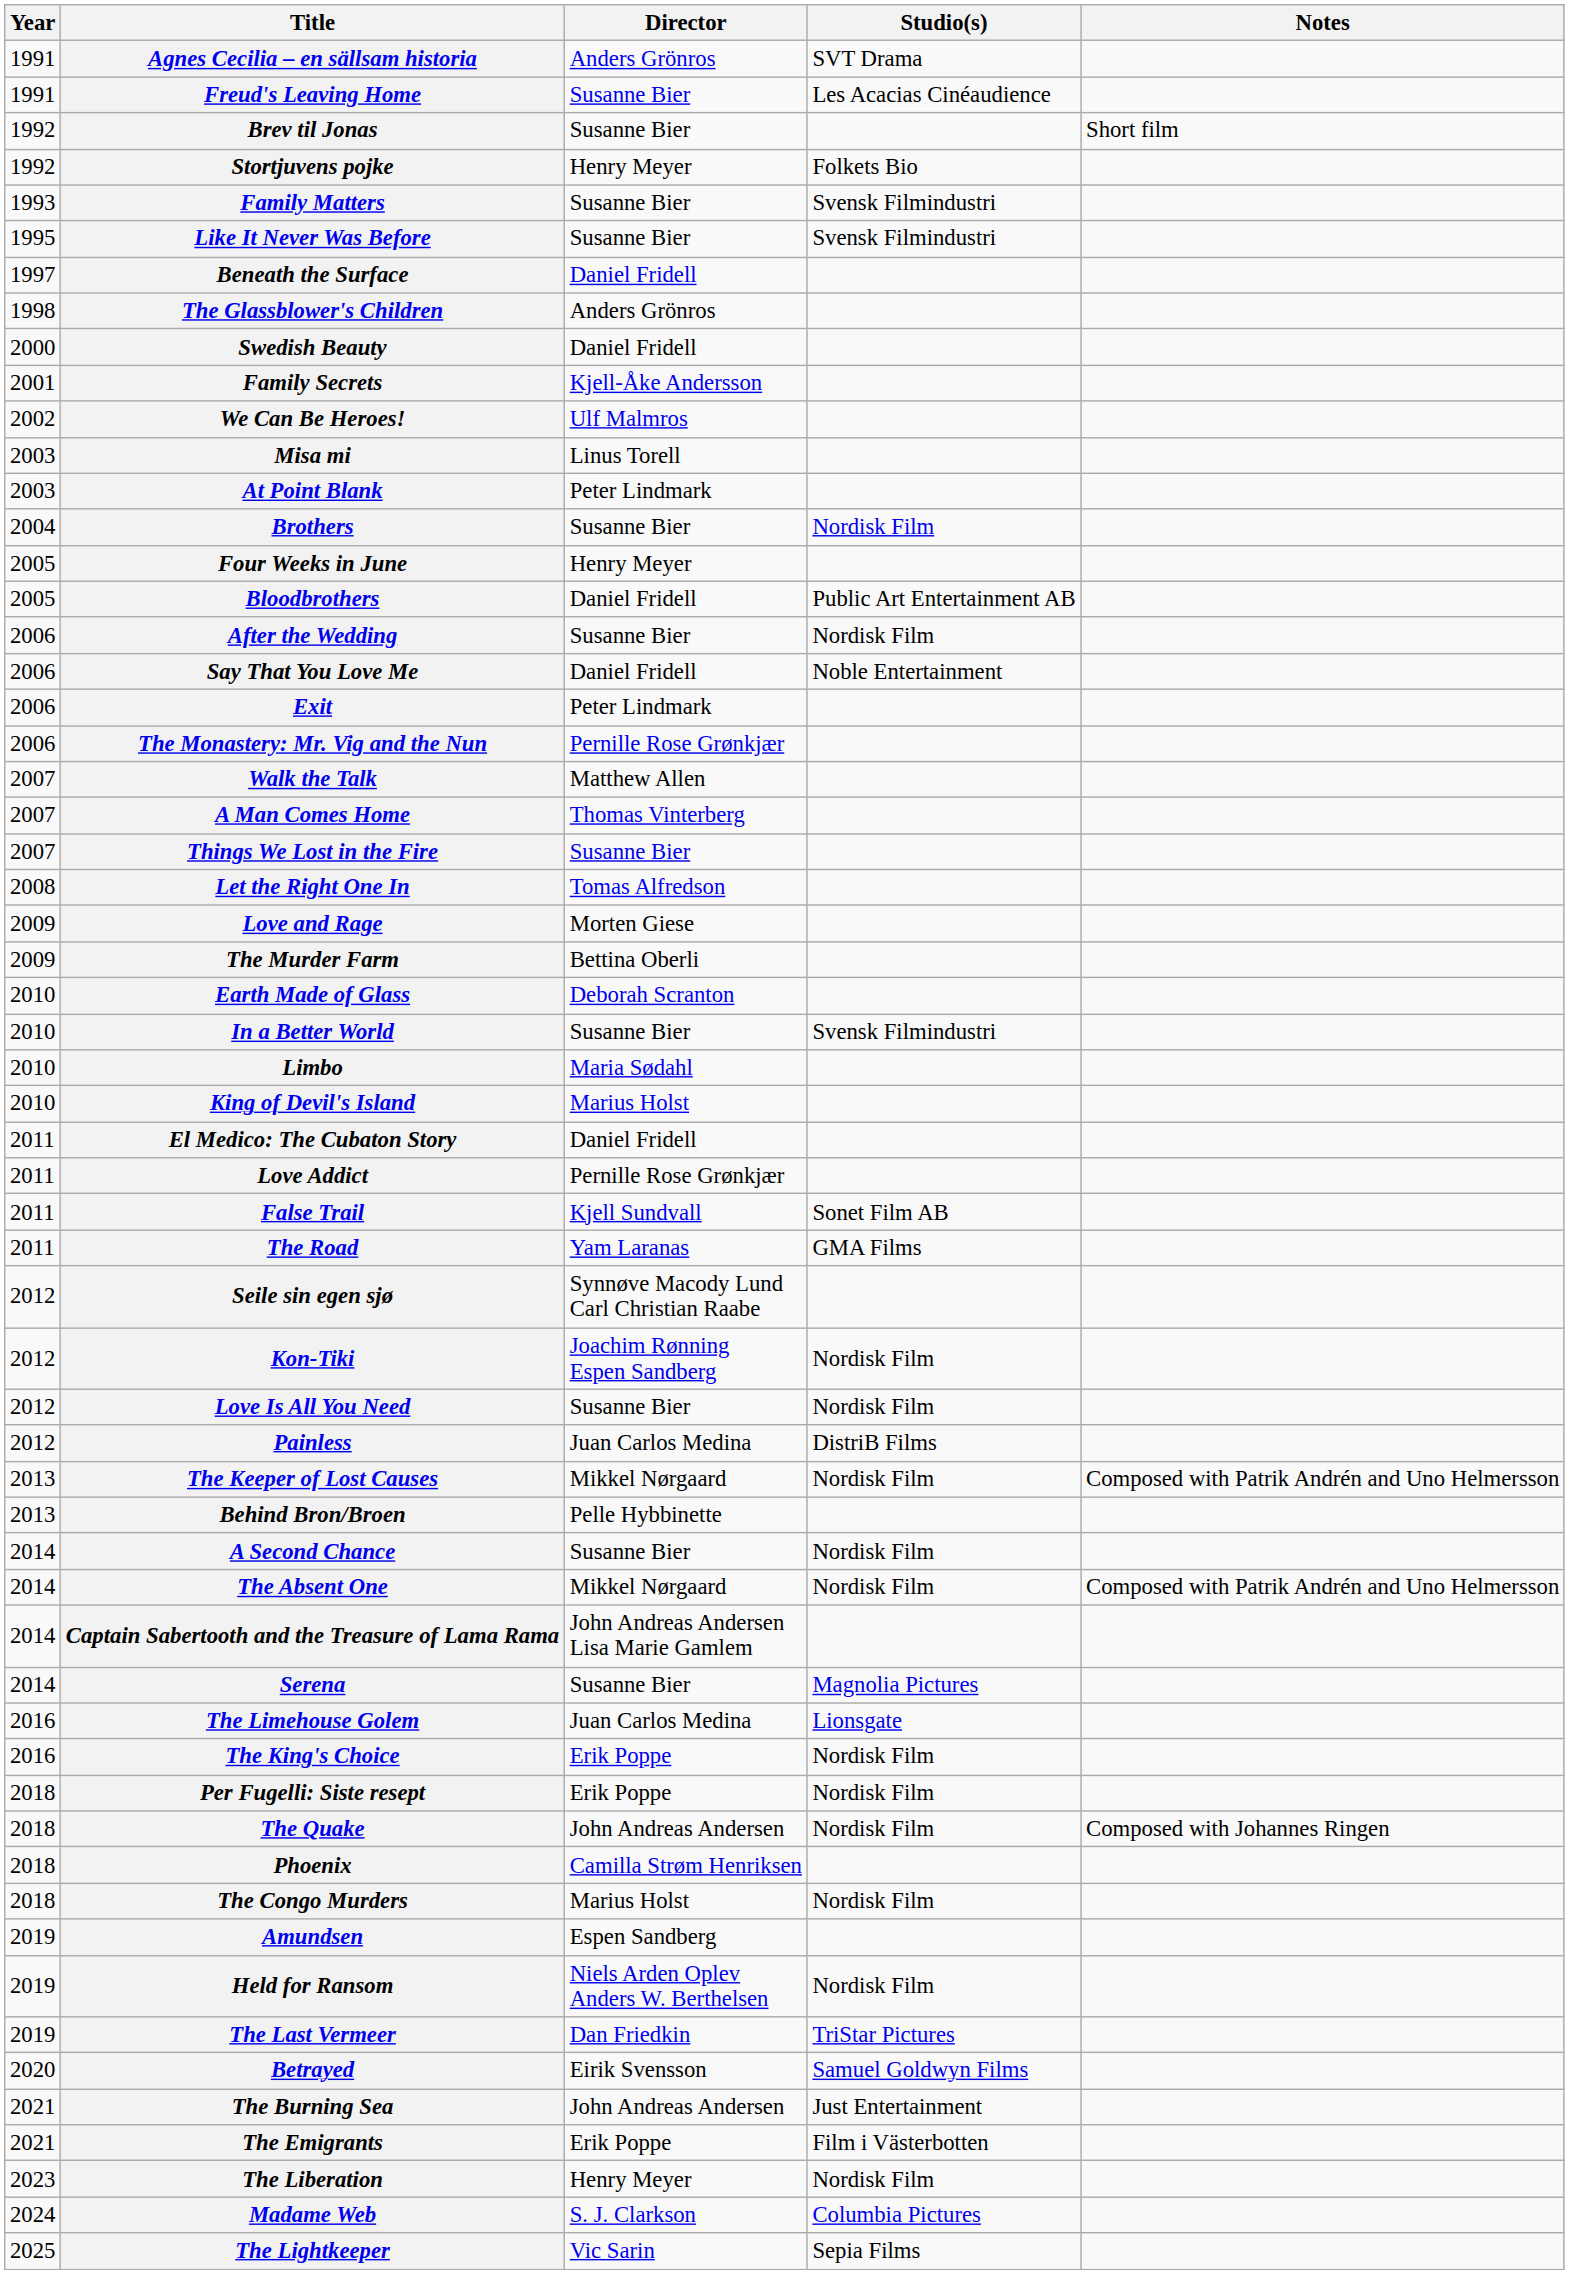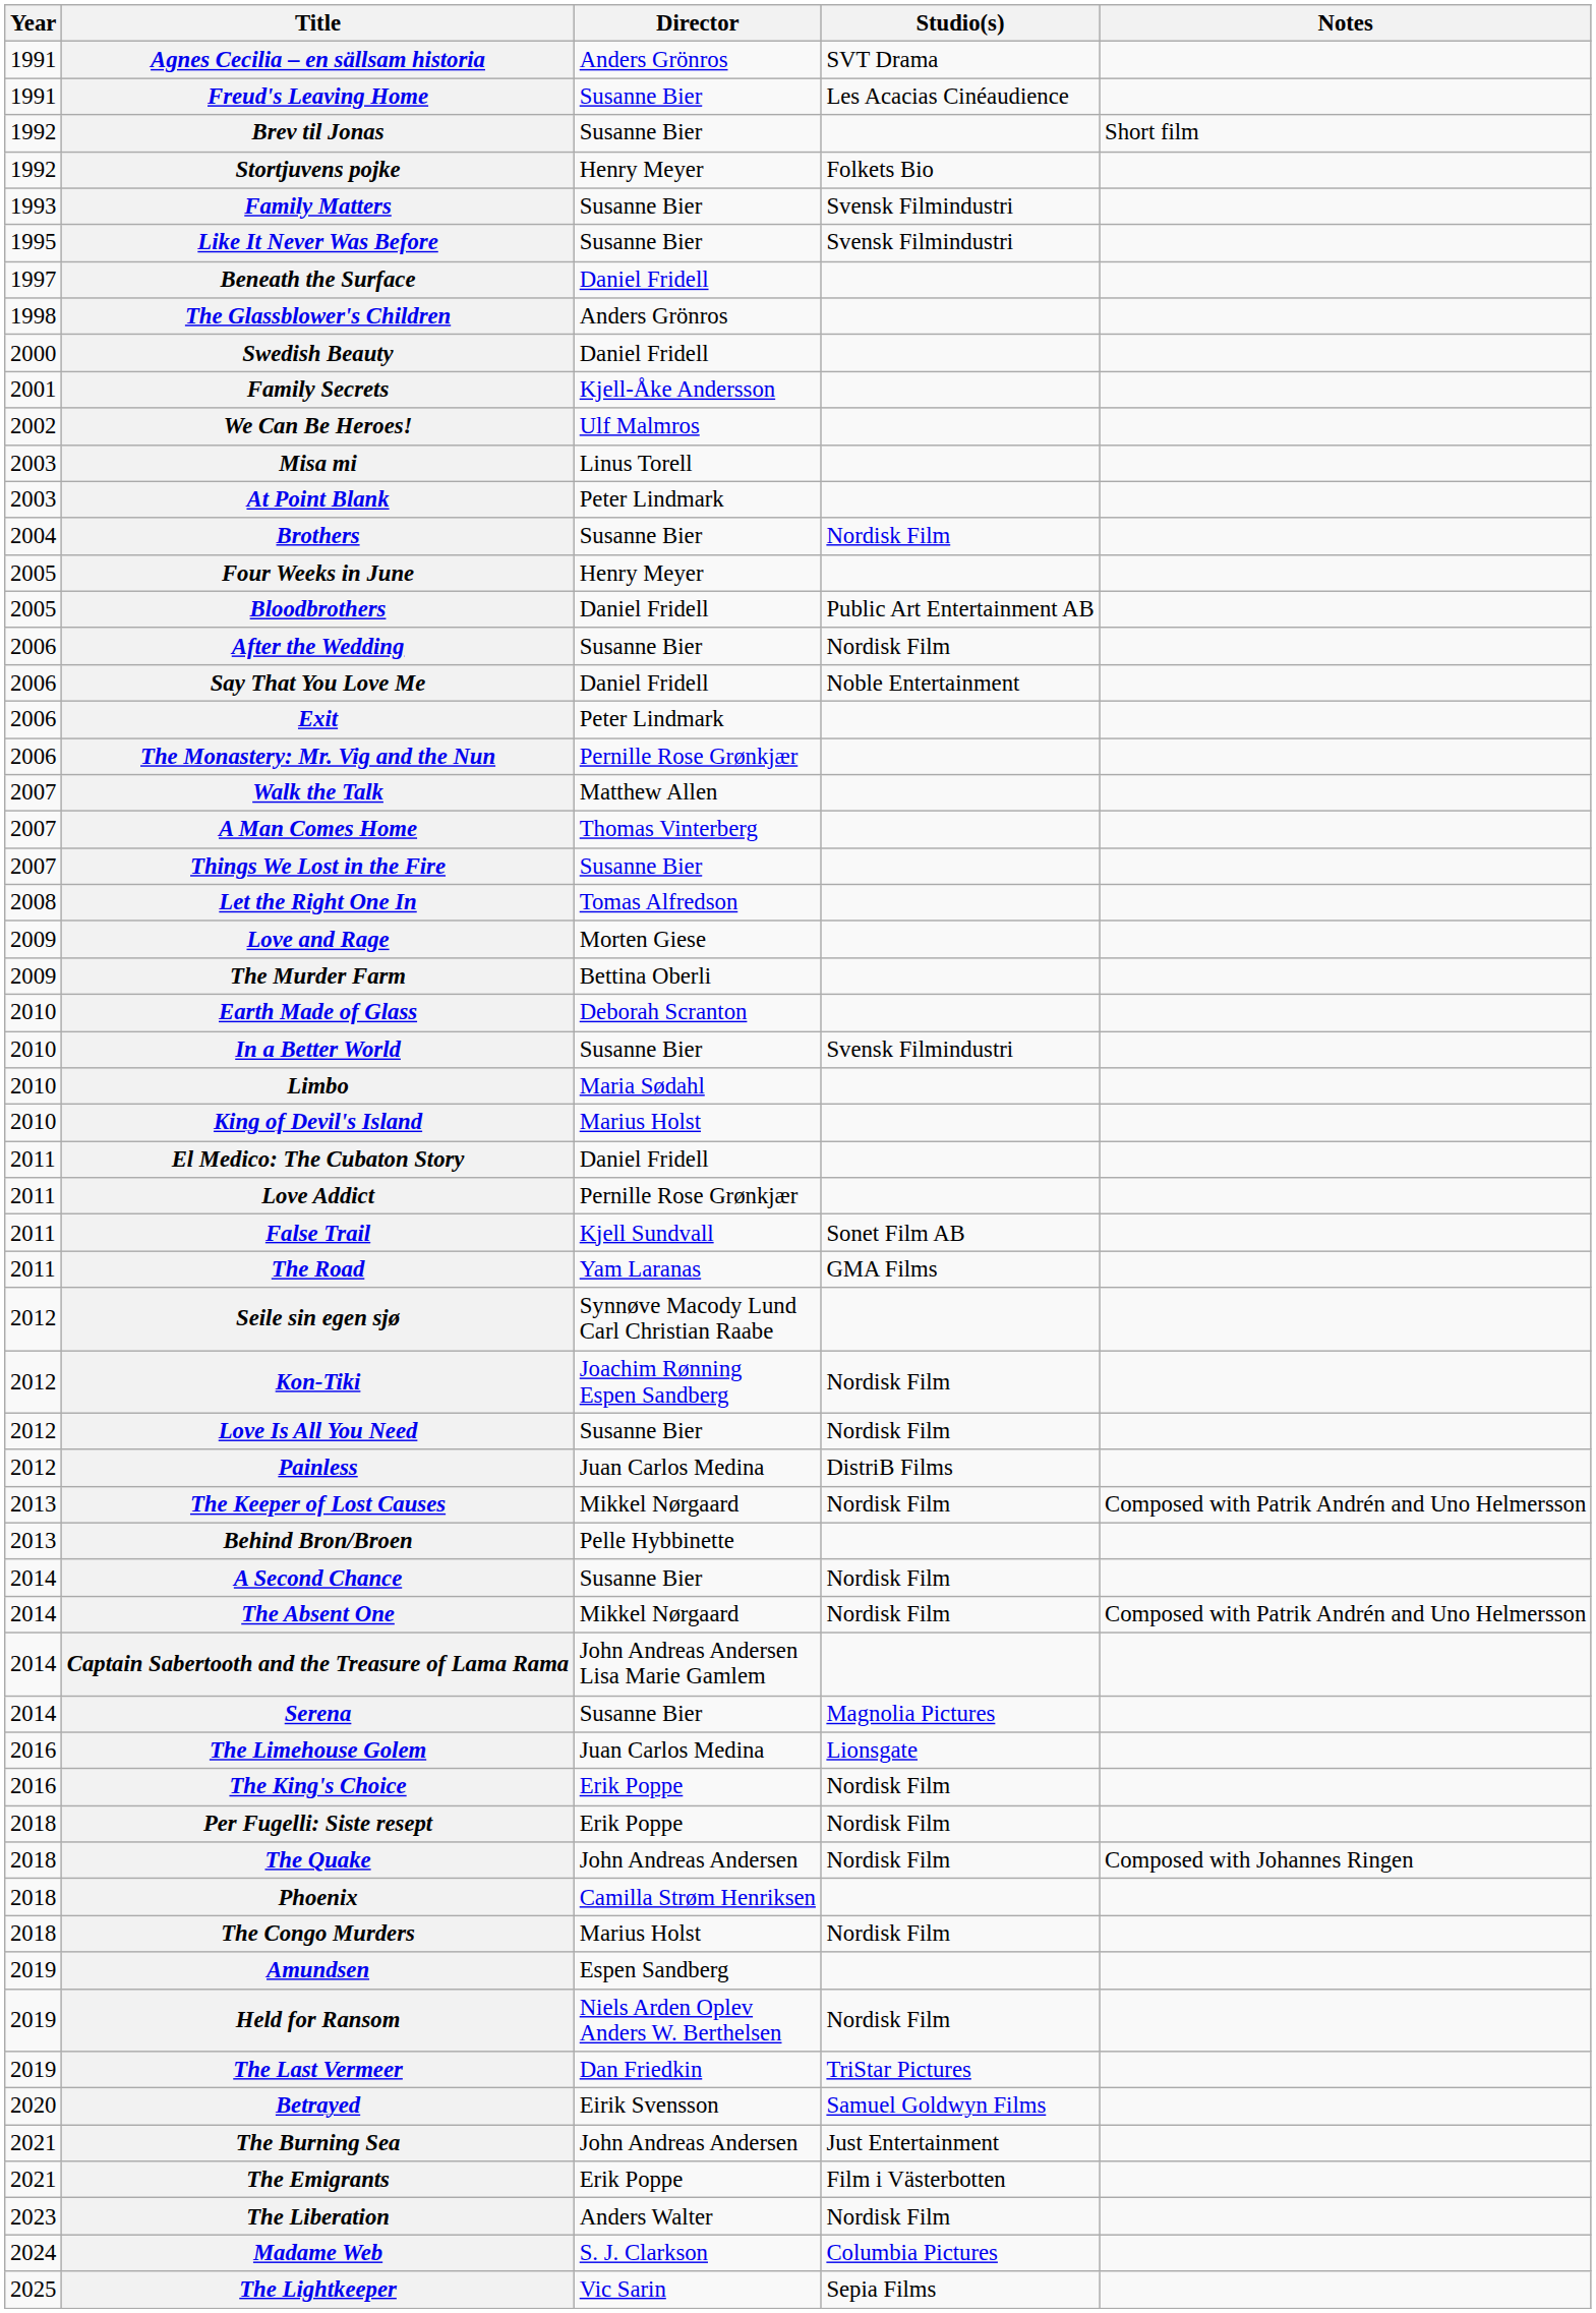 <table class="wikitable plainrowheaders">
 <tr>
 <th>Year</th>
 <th>Title</th>
 <th>Director</th>
 <th>Studio(s)</th>
 <th>Notes</th>
 </tr>
 <tr>
 <td>1991</td>
 <th scope="row"><em><a href='#'>Agnes Cecilia – en sällsam historia</a></em></th>
 <td><a href='#'>Anders Grönros</a></td>
 <td>SVT Drama</td>
 <td></td>
 </tr>
 <tr>
 <td>1991</td>
 <th scope="row"><em><a href='#'>Freud's Leaving Home</a></em></th>
 <td><a href='#'>Susanne Bier</a></td>
 <td>Les Acacias Cinéaudience</td>
 <td></td>
 </tr>
 <tr>
 <td>1992</td>
 <th scope="row"><em>Brev til Jonas</em></th>
 <td>Susanne Bier</td>
 <td></td>
 <td>Short film</td>
 </tr>
 <tr>
 <td>1992</td>
 <th scope="row"><em>Stortjuvens pojke</em></th>
 <td>Henry Meyer</td>
 <td>Folkets Bio</td>
 <td></td>
 </tr>
 <tr>
 <td>1993</td>
 <th scope="row"><em><a href='#'>Family Matters</a></em></th>
 <td>Susanne Bier</td>
 <td>Svensk Filmindustri</td>
 <td></td>
 </tr>
 <tr>
 <td>1995</td>
 <th scope="row"><em><a href='#'>Like It Never Was Before</a></em></th>
 <td>Susanne Bier</td>
 <td>Svensk Filmindustri</td>
 <td></td>
 </tr>
 <tr>
 <td>1997</td>
 <th scope="row"><em>Beneath the Surface</em></th>
 <td><a href='#'>Daniel Fridell</a></td>
 <td></td>
 <td></td>
 </tr>
 <tr>
 <td>1998</td>
 <th scope="row"><em><a href='#'>The Glassblower's Children</a></em></th>
 <td>Anders Grönros</td>
 <td></td>
 <td></td>
 </tr>
 <tr>
 <td>2000</td>
 <th scope="row"><em>Swedish Beauty</em></th>
 <td>Daniel Fridell</td>
 <td></td>
 <td></td>
 </tr>
 <tr>
 <td>2001</td>
 <th scope="row"><em>Family Secrets</em></th>
 <td><a href='#'>Kjell-Åke Andersson</a></td>
 <td></td>
 <td></td>
 </tr>
 <tr>
 <td>2002</td>
 <th scope="row"><em>We Can Be Heroes!</em></th>
 <td><a href='#'>Ulf Malmros</a></td>
 <td></td>
 <td></td>
 </tr>
 <tr>
 <td>2003</td>
 <th scope="row"><em>Misa mi</em></th>
 <td>Linus Torell</td>
 <td></td>
 <td></td>
 </tr>
 <tr>
 <td>2003</td>
 <th scope="row"><em><a href='#'>At Point Blank</a></em></th>
 <td>Peter Lindmark</td>
 <td></td>
 <td></td>
 </tr>
 <tr>
 <td>2004</td>
 <th scope="row"><em><a href='#'>Brothers</a></em></th>
 <td>Susanne Bier</td>
 <td><a href='#'>Nordisk Film</a></td>
 <td></td>
 </tr>
 <tr>
 <td>2005</td>
 <th scope="row"><em>Four Weeks in June</em></th>
 <td>Henry Meyer</td>
 <td></td>
 <td></td>
 </tr>
 <tr>
 <td>2005</td>
 <th scope="row"><em><a href='#'>Bloodbrothers</a></em></th>
 <td>Daniel Fridell</td>
 <td>Public Art Entertainment AB</td>
 <td></td>
 </tr>
 <tr>
 <td>2006</td>
 <th scope="row"><em><a href='#'>After the Wedding</a></em></th>
 <td>Susanne Bier</td>
 <td>Nordisk Film</td>
 <td></td>
 </tr>
 <tr>
 <td>2006</td>
 <th scope="row"><em>Say That You Love Me</em></th>
 <td>Daniel Fridell</td>
 <td>Noble Entertainment</td>
 <td></td>
 </tr>
 <tr>
 <td>2006</td>
 <th scope="row"><em><a href='#'>Exit</a></em></th>
 <td>Peter Lindmark</td>
 <td></td>
 <td></td>
 </tr>
 <tr>
 <td>2006</td>
 <th scope="row"><em><a href='#'>The Monastery: Mr. Vig and the Nun</a></em></th>
 <td><a href='#'>Pernille Rose Grønkjær</a></td>
 <td></td>
 <td></td>
 </tr>
 <tr>
 <td>2007</td>
 <th scope="row"><em><a href='#'>Walk the Talk</a></em></th>
 <td>Matthew Allen</td>
 <td></td>
 <td></td>
 </tr>
 <tr>
 <td>2007</td>
 <th scope="row"><em><a href='#'>A Man Comes Home</a></em></th>
 <td><a href='#'>Thomas Vinterberg</a></td>
 <td></td>
 <td></td>
 </tr>
 <tr>
 <td>2007</td>
 <th scope="row"><em><a href='#'>Things We Lost in the Fire</a></em></th>
 <td><a href='#'>Susanne Bier</a></td>
 <td></td>
 <td></td>
 </tr>
 <tr>
 <td>2008</td>
 <th scope="row"><em><a href='#'>Let the Right One In</a></em></th>
 <td><a href='#'>Tomas Alfredson</a></td>
 <td></td>
 <td></td>
 </tr>
 <tr>
 <td>2009</td>
 <th scope="row"><em><a href='#'>Love and Rage</a></em></th>
 <td>Morten Giese</td>
 <td></td>
 <td></td>
 </tr>
 <tr>
 <td>2009</td>
 <th scope="row"><em>The Murder Farm</em></th>
 <td>Bettina Oberli</td>
 <td></td>
 <td></td>
 </tr>
 <tr>
 <td>2010</td>
 <th scope="row"><em><a href='#'>Earth Made of Glass</a></em></th>
 <td><a href='#'>Deborah Scranton</a></td>
 <td></td>
 <td></td>
 </tr>
 <tr>
 <td>2010</td>
 <th scope="row"><em><a href='#'>In a Better World</a></em></th>
 <td>Susanne Bier</td>
 <td>Svensk Filmindustri</td>
 <td></td>
 </tr>
 <tr>
 <td>2010</td>
 <th scope="row"><em>Limbo</em></th>
 <td><a href='#'>Maria Sødahl</a></td>
 <td></td>
 <td></td>
 </tr>
 <tr>
 <td>2010</td>
 <th scope="row"><em><a href='#'>King of Devil's Island</a></em></th>
 <td><a href='#'>Marius Holst</a></td>
 <td></td>
 <td></td>
 </tr>
 <tr>
 <td>2011</td>
 <th scope="row"><em>El Medico: The Cubaton Story</em></th>
 <td>Daniel Fridell</td>
 <td></td>
 <td></td>
 </tr>
 <tr>
 <td>2011</td>
 <th scope="row"><em>Love Addict</em></th>
 <td>Pernille Rose Grønkjær</td>
 <td></td>
 <td></td>
 </tr>
 <tr>
 <td>2011</td>
 <th scope="row"><em><a href='#'>False Trail</a></em></th>
 <td><a href='#'>Kjell Sundvall</a></td>
 <td>Sonet Film AB</td>
 <td></td>
 </tr>
 <tr>
 <td>2011</td>
 <th scope="row"><em><a href='#'>The Road</a></em></th>
 <td><a href='#'>Yam Laranas</a></td>
 <td>GMA Films</td>
 <td></td>
 </tr>
 <tr>
 <td>2012</td>
 <th scope="row"><em>Seile sin egen sjø</em></th>
 <td>Synnøve Macody Lund<br>Carl Christian Raabe</td>
 <td></td>
 <td></td>
 </tr>
 <tr>
 <td>2012</td>
 <th scope="row"><em><a href='#'>Kon-Tiki</a></em></th>
 <td><a href='#'>Joachim Rønning</a><br><a href='#'>Espen Sandberg</a></td>
 <td>Nordisk Film</td>
 <td></td>
 </tr>
 <tr>
 <td>2012</td>
 <th scope="row"><em><a href='#'>Love Is All You Need</a></em></th>
 <td>Susanne Bier</td>
 <td>Nordisk Film</td>
 <td></td>
 </tr>
 <tr>
 <td>2012</td>
 <th scope="row"><em><a href='#'>Painless</a></em></th>
 <td>Juan Carlos Medina</td>
 <td>DistriB Films</td>
 <td></td>
 </tr>
 <tr>
 <td>2013</td>
 <th scope="row"><em><a href='#'>The Keeper of Lost Causes</a></em></th>
 <td>Mikkel Nørgaard</td>
 <td>Nordisk Film</td>
 <td>Composed with Patrik Andrén and Uno Helmersson</td>
 </tr>
 <tr>
 <td>2013</td>
 <th scope="row"><em>Behind Bron/Broen</em></th>
 <td>Pelle Hybbinette</td>
 <td></td>
 <td></td>
 </tr>
 <tr>
 <td>2014</td>
 <th scope="row"><em><a href='#'>A Second Chance</a></em></th>
 <td>Susanne Bier</td>
 <td>Nordisk Film</td>
 <td></td>
 </tr>
 <tr>
 <td>2014</td>
 <th scope="row"><em><a href='#'>The Absent One</a></em></th>
 <td>Mikkel Nørgaard</td>
 <td>Nordisk Film</td>
 <td>Composed with Patrik Andrén and Uno Helmersson</td>
 </tr>
 <tr>
 <td>2014</td>
 <th scope="row"><em>Captain Sabertooth and the Treasure of Lama Rama</em></th>
 <td>John Andreas Andersen<br>Lisa Marie Gamlem</td>
 <td></td>
 <td></td>
 </tr>
 <tr>
 <td>2014</td>
 <th scope="row"><em><a href='#'>Serena</a></em></th>
 <td>Susanne Bier</td>
 <td><a href='#'>Magnolia Pictures</a></td>
 <td></td>
 </tr>
 <tr>
 <td>2016</td>
 <th scope="row"><em><a href='#'>The Limehouse Golem</a></em></th>
 <td>Juan Carlos Medina</td>
 <td><a href='#'>Lionsgate</a></td>
 <td></td>
 </tr>
 <tr>
 <td>2016</td>
 <th scope="row"><em><a href='#'>The King's Choice</a></em></th>
 <td><a href='#'>Erik Poppe</a></td>
 <td>Nordisk Film</td>
 <td></td>
 </tr>
 <tr>
 <td>2018</td>
 <th scope="row"><em>Per Fugelli: Siste resept</em></th>
 <td>Erik Poppe</td>
 <td>Nordisk Film</td>
 <td></td>
 </tr>
 <tr>
 <td>2018</td>
 <th scope="row"><em><a href='#'>The Quake</a></em></th>
 <td>John Andreas Andersen</td>
 <td>Nordisk Film</td>
 <td>Composed with Johannes Ringen</td>
 </tr>
 <tr>
 <td>2018</td>
 <th scope="row"><em>Phoenix</em></th>
 <td><a href='#'>Camilla Strøm Henriksen</a></td>
 <td></td>
 <td></td>
 </tr>
 <tr>
 <td>2018</td>
 <th scope="row"><em>The Congo Murders</em></th>
 <td>Marius Holst</td>
 <td>Nordisk Film</td>
 <td></td>
 </tr>
 <tr>
 <td>2019</td>
 <th scope="row"><em><a href='#'>Amundsen</a></em></th>
 <td>Espen Sandberg</td>
 <td></td>
 <td></td>
 </tr>
 <tr>
 <td>2019</td>
 <th scope="row"><em>Held for Ransom</em></th>
 <td><a href='#'>Niels Arden Oplev</a><br><a href='#'>Anders W. Berthelsen</a></td>
 <td>Nordisk Film</td>
 <td></td>
 </tr>
 <tr>
 <td>2019</td>
 <th scope="row"><em><a href='#'>The Last Vermeer</a></em></th>
 <td><a href='#'>Dan Friedkin</a></td>
 <td><a href='#'>TriStar Pictures</a></td>
 <td></td>
 </tr>
 <tr>
 <td>2020</td>
 <th scope="row"><em><a href='#'>Betrayed</a></em></th>
 <td>Eirik Svensson</td>
 <td><a href='#'>Samuel Goldwyn Films</a></td>
 <td></td>
 </tr>
 <tr>
 <td>2021</td>
 <th scope="row"><em>The Burning Sea</em></th>
 <td>John Andreas Andersen</td>
 <td>Just Entertainment</td>
 <td></td>
 </tr>
 <tr>
 <td>2021</td>
 <th scope="row"><em>The Emigrants</em></th>
 <td>Erik Poppe</td>
 <td>Film i Västerbotten</td>
 <td></td>
 </tr>
 <tr>
 <td>2023</td>
 <th scope="row"><em>The Liberation</em></th>
-<td>Henry Meyer</td>
+<td>Anders Walter</td>
 <td>Nordisk Film</td>
 <td></td>
 </tr>
 <tr>
 <td>2024</td>
 <th scope="row"><em><a href='#'>Madame Web</a></em></th>
 <td><a href='#'>S. J. Clarkson</a></td>
 <td><a href='#'>Columbia Pictures</a></td>
 <td></td>
 </tr>
 <tr>
 <td>2025</td>
 <th scope="row"><em><a href='#'>The Lightkeeper</a></em></th>
 <td><a href='#'>Vic Sarin</a></td>
 <td>Sepia Films</td>
 <td></td>
 </tr>
 </table>
